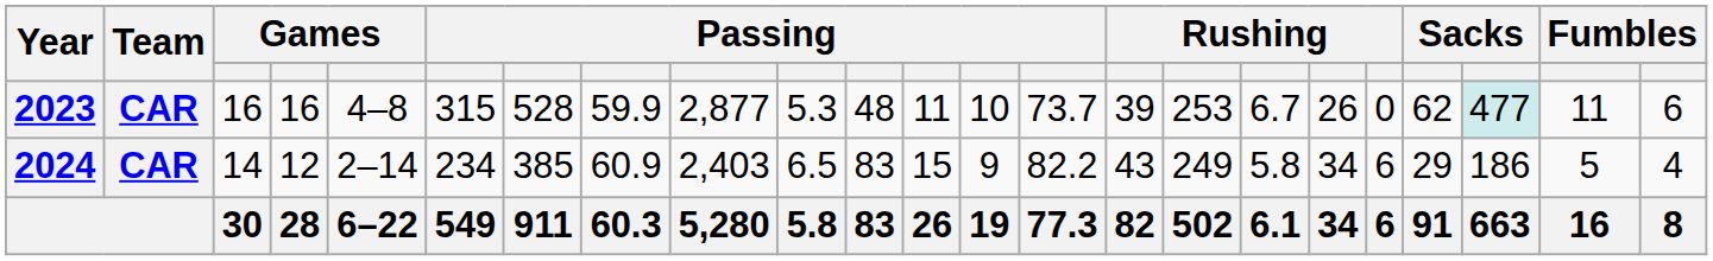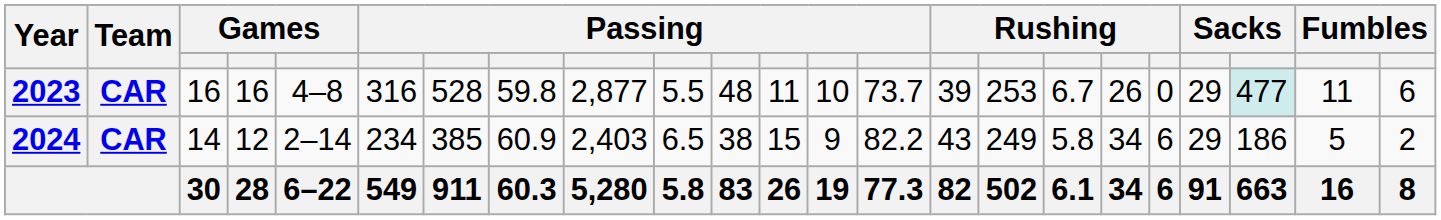 <table class="wikitable" style="text-align:center;">
 <tr>
 <th rowspan="2">Year</th>
 <th rowspan="2">Team</th>
 <th colspan="3">Games</th>
 <th colspan="9">Passing</th>
 <th colspan="5">Rushing</th>
 <th colspan="2">Sacks</th>
 <th colspan="2">Fumbles</th>
 </tr>
 <tr>
 <th></th>
 <th></th>
 <th></th>
 <th></th>
 <th></th>
 <th></th>
 <th></th>
 <th></th>
 <th></th>
 <th></th>
 <th></th>
 <th></th>
 <th></th>
 <th></th>
 <th></th>
 <th></th>
 <th></th>
 <th></th>
 <th></th>
 <th></th>
 <th></th>
 </tr>
 <tr>
 <th><a href='#'>2023</a></th>
 <th><a href='#'>CAR</a></th>
 <td>16</td>
 <td>16</td>
 <td>4–8</td>
-<td>315</td>
+<td>316</td>
 <td>528</td>
-<td>59.9</td>
+<td>59.8</td>
 <td>2,877</td>
-<td>5.3</td>
+<td>5.5</td>
 <td>48</td>
 <td>11</td>
 <td>10</td>
 <td>73.7</td>
 <td>39</td>
 <td>253</td>
 <td>6.7</td>
 <td>26</td>
 <td>0</td>
-<td>62</td>
+<td>29</td>
 <td style="background:#cfecec;">477</td>
 <td>11</td>
 <td>6</td>
 </tr>
 <tr>
 <th><a href='#'>2024</a></th>
 <th><a href='#'>CAR</a></th>
 <td>14</td>
 <td>12</td>
 <td>2–14</td>
 <td>234</td>
 <td>385</td>
 <td>60.9</td>
 <td>2,403</td>
 <td>6.5</td>
-<td>83</td>
+<td>38</td>
 <td>15</td>
 <td>9</td>
 <td>82.2</td>
 <td>43</td>
 <td>249</td>
 <td>5.8</td>
 <td>34</td>
 <td>6</td>
 <td>29</td>
 <td>186</td>
 <td>5</td>
-<td>4</td>
+<td>2</td>
 </tr>
 <tr>
 <th colspan="2"></th>
 <th>30</th>
 <th>28</th>
 <th>6–22</th>
 <th>549</th>
 <th>911</th>
 <th>60.3</th>
 <th>5,280</th>
 <th>5.8</th>
 <th>83</th>
 <th>26</th>
 <th>19</th>
 <th>77.3</th>
 <th>82</th>
 <th>502</th>
 <th>6.1</th>
 <th>34</th>
 <th>6</th>
 <th>91</th>
 <th>663</th>
 <th>16</th>
 <th>8</th>
 </tr>
 </table>
